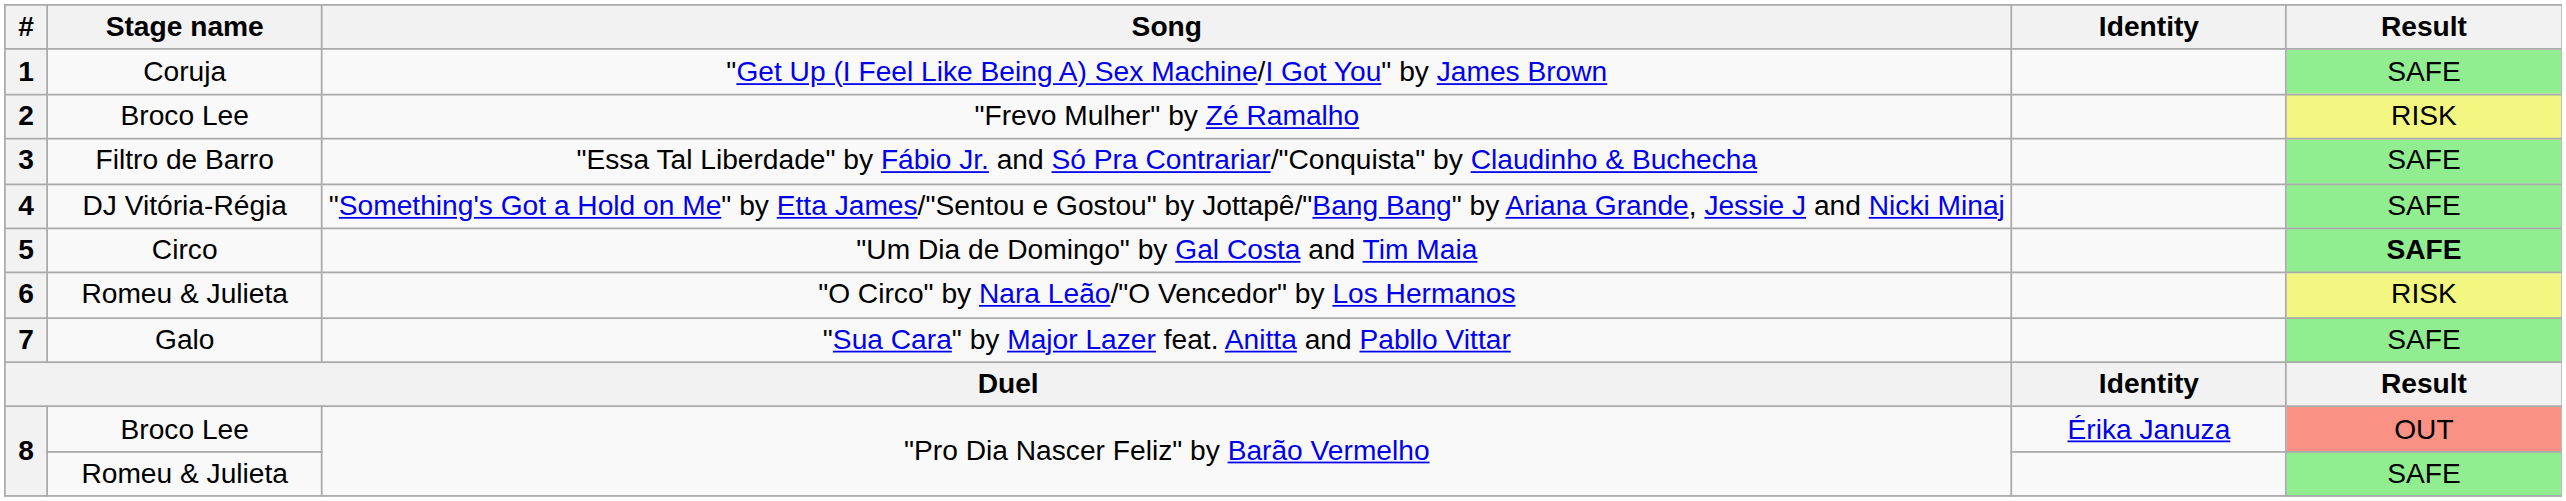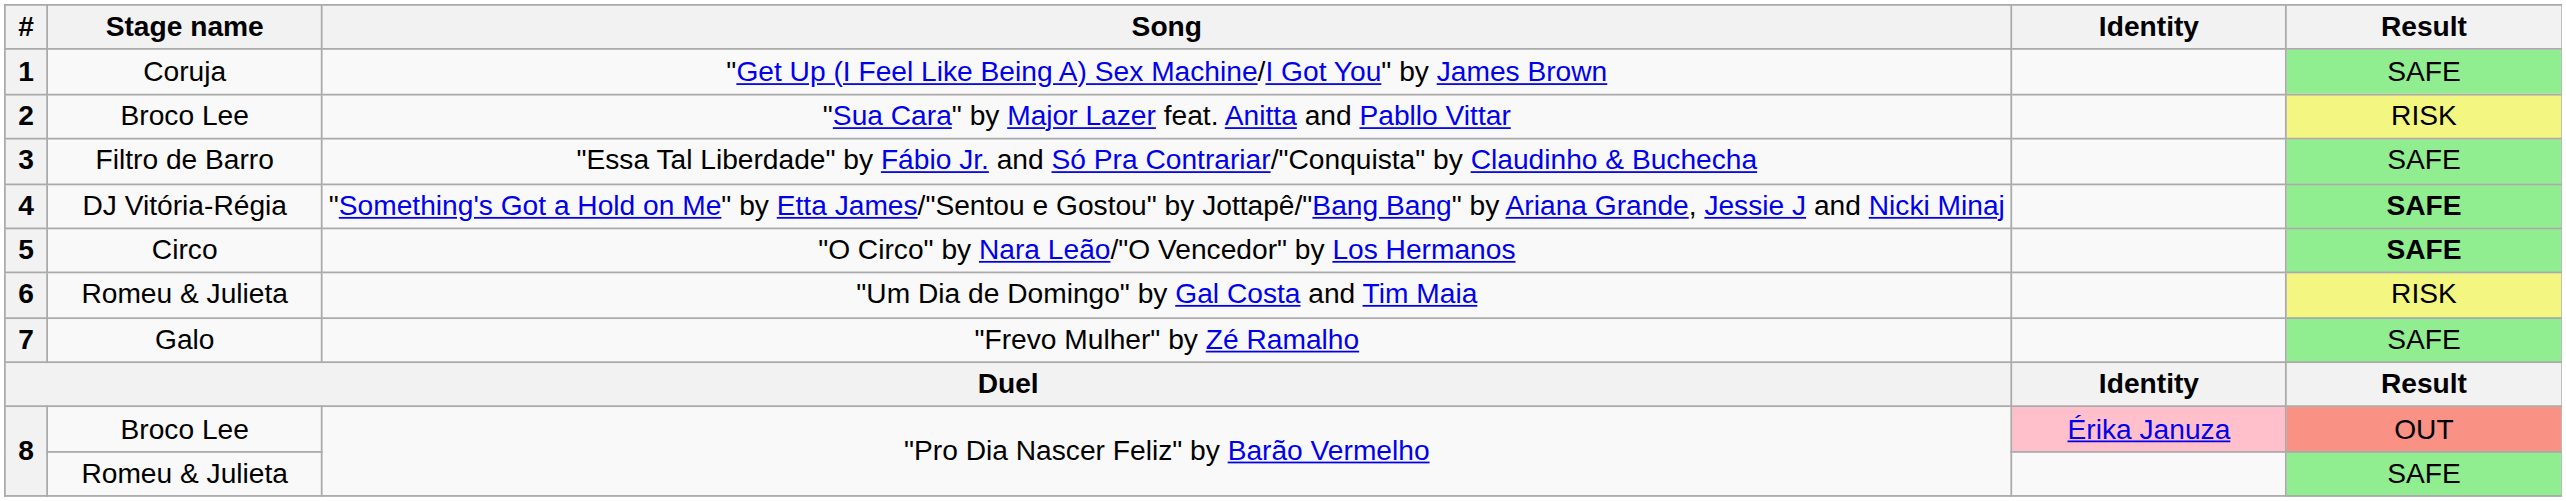 <table class="wikitable" style="text-align:center; width:115%;">
 <tr>
 <th width="01%">#</th>
 <th width="07%">Stage name</th>
 <th width="43%">Song</th>
 <th width="07%">Identity</th>
 <th width="07%" colspan=2>Result</th>
 </tr>
 <tr>
 <th>1</th>
 <td>Coruja</td>
 <td>"<a href='#'>Get Up (I Feel Like Being A) Sex Machine</a>/<a href='#'>I Got You</a>" by <a href='#'>James Brown</a></td>
 <td></td>
 <td bgcolor="#90EE90">SAFE</td>
 </tr>
 <tr>
 <th>2</th>
 <td>Broco Lee</td>
-<td>"Frevo Mulher" by <a href='#'>Zé Ramalho</a></td>
+<td>"<a href='#'>Sua Cara</a>" by <a href='#'>Major Lazer</a> feat. <a href='#'>Anitta</a> and <a href='#'>Pabllo Vittar</a></td>
 <td></td>
 <td bgcolor="#F3F781">RISK</td>
 </tr>
 <tr>
 <th>3</th>
 <td>Filtro de Barro</td>
 <td>"Essa Tal Liberdade" by <a href='#'>Fábio Jr.</a> and <a href='#'>Só Pra Contrariar</a>/"Conquista" by <a href='#'>Claudinho & Buchecha</a></td>
 <td></td>
 <td bgcolor="#90EE90">SAFE</td>
 </tr>
 <tr>
 <th>4</th>
 <td>DJ Vitória-Régia</td>
 <td>"<a href='#'>Something's Got a Hold on Me</a>" by <a href='#'>Etta James</a>/"Sentou e Gostou" by Jottapê/"<a href='#'>Bang Bang</a>" by <a href='#'>Ariana Grande</a>, <a href='#'>Jessie J</a> and <a href='#'>Nicki Minaj</a></td>
 <td></td>
-<td bgcolor="#90EE90">SAFE</td>
+<td bgcolor="#90EE90"><strong>SAFE</strong></td>
 </tr>
 <tr>
 <th>5</th>
 <td>Circo</td>
-<td>"Um Dia de Domingo" by <a href='#'>Gal Costa</a> and <a href='#'>Tim Maia</a></td>
+<td>"O Circo" by <a href='#'>Nara Leão</a>/"O Vencedor" by <a href='#'>Los Hermanos</a></td>
 <td></td>
 <td bgcolor="#90EE90"><strong>SAFE</strong></td>
 </tr>
 <tr>
 <th>6</th>
 <td>Romeu & Julieta</td>
-<td>"O Circo" by <a href='#'>Nara Leão</a>/"O Vencedor" by <a href='#'>Los Hermanos</a></td>
+<td>"Um Dia de Domingo" by <a href='#'>Gal Costa</a> and <a href='#'>Tim Maia</a></td>
 <td></td>
 <td bgcolor="#F3F781">RISK</td>
 </tr>
 <tr>
 <th>7</th>
 <td>Galo</td>
-<td>"<a href='#'>Sua Cara</a>" by <a href='#'>Major Lazer</a> feat. <a href='#'>Anitta</a> and <a href='#'>Pabllo Vittar</a></td>
+<td>"Frevo Mulher" by <a href='#'>Zé Ramalho</a></td>
 <td></td>
 <td bgcolor="#90EE90">SAFE</td>
 </tr>
 <tr>
 <th colspan="3">Duel</th>
 <th>Identity</th>
 <th>Result</th>
 </tr>
 <tr>
 <th rowspan="2">8</th>
 <td>Broco Lee</td>
 <td rowspan="2">"Pro Dia Nascer Feliz" by <a href='#'>Barão Vermelho</a></td>
-<td><a href='#'>Érika Januza</a></td>
+<td style="background: pink;"><a href='#'>Érika Januza</a></td>
 <td bgcolor="#F99185">OUT</td>
 </tr>
 <tr>
 <td>Romeu & Julieta</td>
 <td></td>
 <td bgcolor="#90EE90">SAFE</td>
 </tr>
 </table>
